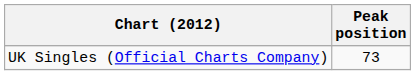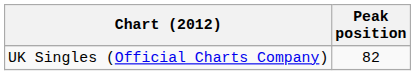 <table class="wikitable sortable">
 <tr>
 <th scope="col">Chart (2012)</th>
 <th scope="col">Peak<br>position</th>
 </tr>
 <tr>
 </tr>
 <tr>
 <td>UK Singles (<a href='#'>Official Charts Company</a>)</td>
-<td style="text-align:center;">73</td>
+<td style="text-align:center;">82</td>
 </tr>
 <tr>
 </tr>
 </table>
